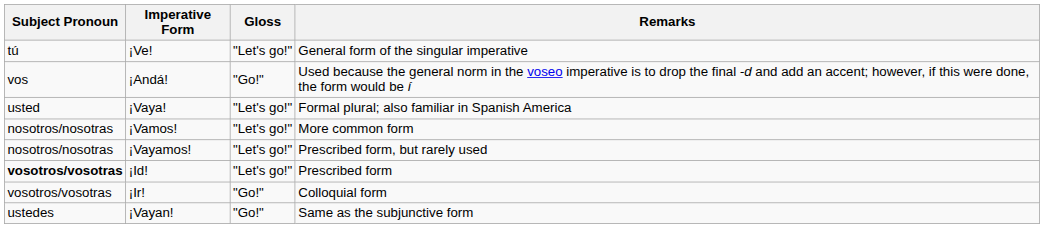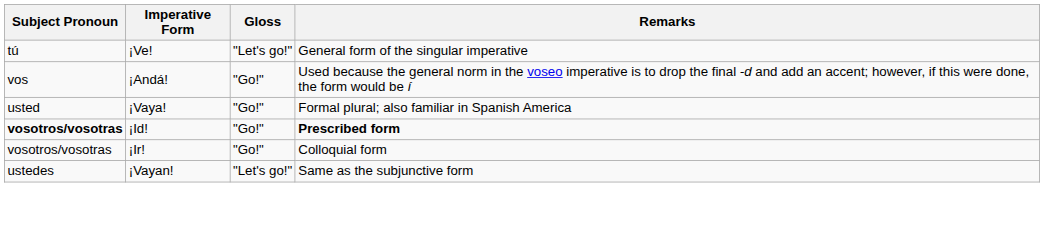 <table class="wikitable">
 <tr>
 <th>Subject Pronoun</th>
 <th>Imperative Form</th>
 <th>Gloss</th>
 <th>Remarks</th>
 </tr>
 <tr>
 <td>tú</td>
 <td>¡Ve!</td>
 <td>"Let's go!"</td>
 <td>General form of the singular imperative</td>
 </tr>
 <tr>
 <td>vos</td>
 <td>¡Andá!</td>
 <td>"Go!"</td>
 <td>Used because the general norm in the <a href='#'>voseo</a> imperative is to drop the final <em>-d</em> and add an accent; however, if this were done, the form would be <em>í</em></td>
 </tr>
 <tr>
 <td>usted</td>
 <td>¡Vaya!</td>
-<td>"Let's go!"</td>
+<td>"Go!"</td>
 <td>Formal plural; also familiar in Spanish America</td>
-</tr>
-<tr>
-<td>nosotros/nosotras</td>
-<td>¡Vamos!</td>
-<td>"Let's go!"</td>
-<td>More common form</td>
-</tr>
-<tr>
-<td>nosotros/nosotras</td>
-<td>¡Vayamos!</td>
-<td>"Let's go!"</td>
-<td>Prescribed form, but rarely used</td>
 </tr>
 <tr>
 <td><strong>vosotros/vosotras</strong></td>
 <td>¡Id!</td>
-<td>"Let's go!"</td>
-<td>Prescribed form</td>
+<td>"Go!"</td>
+<td><strong>Prescribed form</strong></td>
 </tr>
 <tr>
 <td>vosotros/vosotras</td>
 <td>¡Ir!</td>
 <td>"Go!"</td>
 <td>Colloquial form</td>
 </tr>
 <tr>
 <td>ustedes</td>
 <td>¡Vayan!</td>
-<td>"Go!"</td>
+<td>"Let's go!"</td>
 <td>Same as the subjunctive form</td>
 </tr>
 </table>
